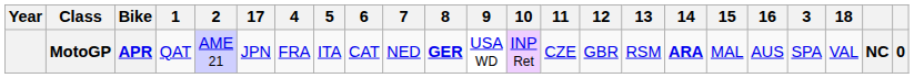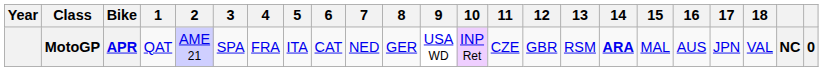 <table class="wikitable" style="text-align:center">
 <tr>
 <th>Year</th>
 <th>Class</th>
 <th>Bike</th>
 <th>1</th>
 <th>2</th>
-<th>17</th>
+<th>3</th>
 <th>4</th>
 <th>5</th>
 <th>6</th>
 <th>7</th>
 <th>8</th>
 <th>9</th>
 <th>10</th>
 <th>11</th>
 <th>12</th>
 <th>13</th>
 <th>14</th>
 <th>15</th>
 <th>16</th>
-<th>3</th>
+<th>17</th>
 <th>18</th>
 <th></th>
 <th></th>
 </tr>
 <tr>
 <th></th>
 <th>MotoGP</th>
 <th><a href='#'>APR</a></th>
 <td><a href='#'>QAT</a></td>
 <td style="background:#cfcfff;"><a href='#'>AME</a><br><small>21</small></td>
-<td><a href='#'>JPN</a></td>
+<td><a href='#'>SPA</a></td>
 <td><a href='#'>FRA</a></td>
 <td><a href='#'>ITA</a></td>
 <td><a href='#'>CAT</a></td>
 <td><a href='#'>NED</a></td>
-<td><strong><a href='#'>GER</a></strong></td>
+<td><a href='#'>GER</a></td>
 <td style="background:#ffffff;"><a href='#'>USA</a><br><small>WD</small></td>
 <td style="background:#efcfff;"><a href='#'>INP</a><br><small>Ret</small></td>
 <td><a href='#'>CZE</a></td>
 <td><a href='#'>GBR</a></td>
 <td><a href='#'>RSM</a></td>
 <td><strong><a href='#'>ARA</a></strong></td>
 <td><a href='#'>MAL</a></td>
 <td><a href='#'>AUS</a></td>
-<td><a href='#'>SPA</a></td>
+<td><a href='#'>JPN</a></td>
 <td><a href='#'>VAL</a></td>
 <th>NC</th>
 <th>0</th>
 </tr>
 </table>
